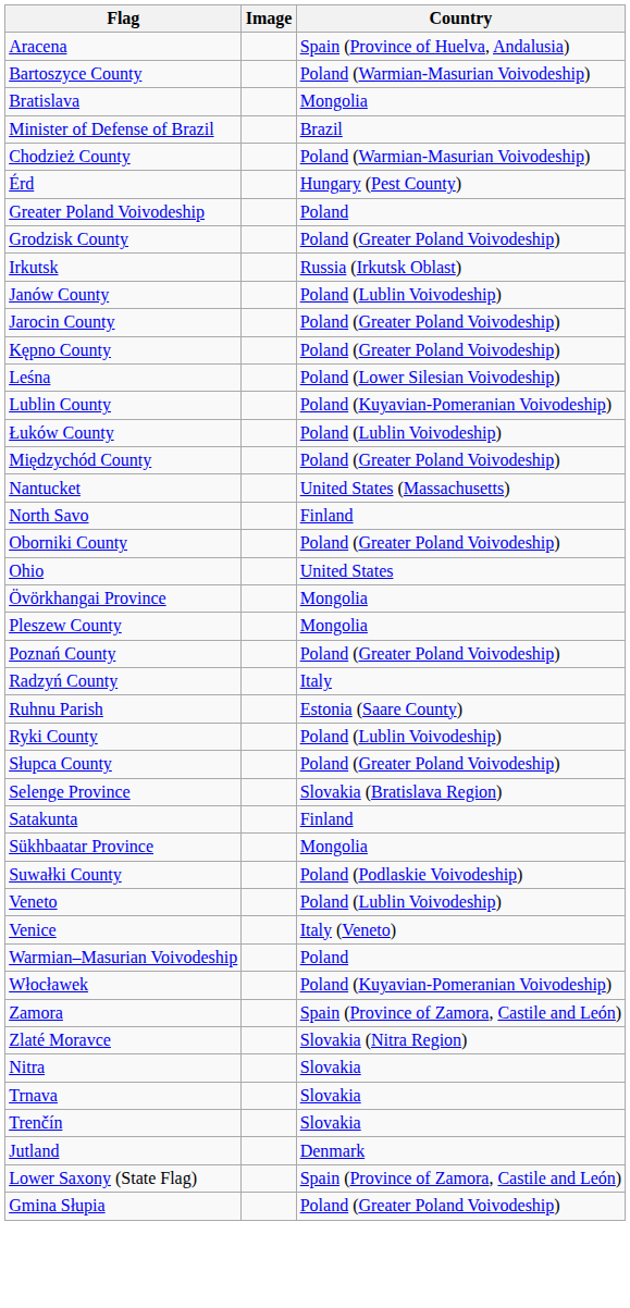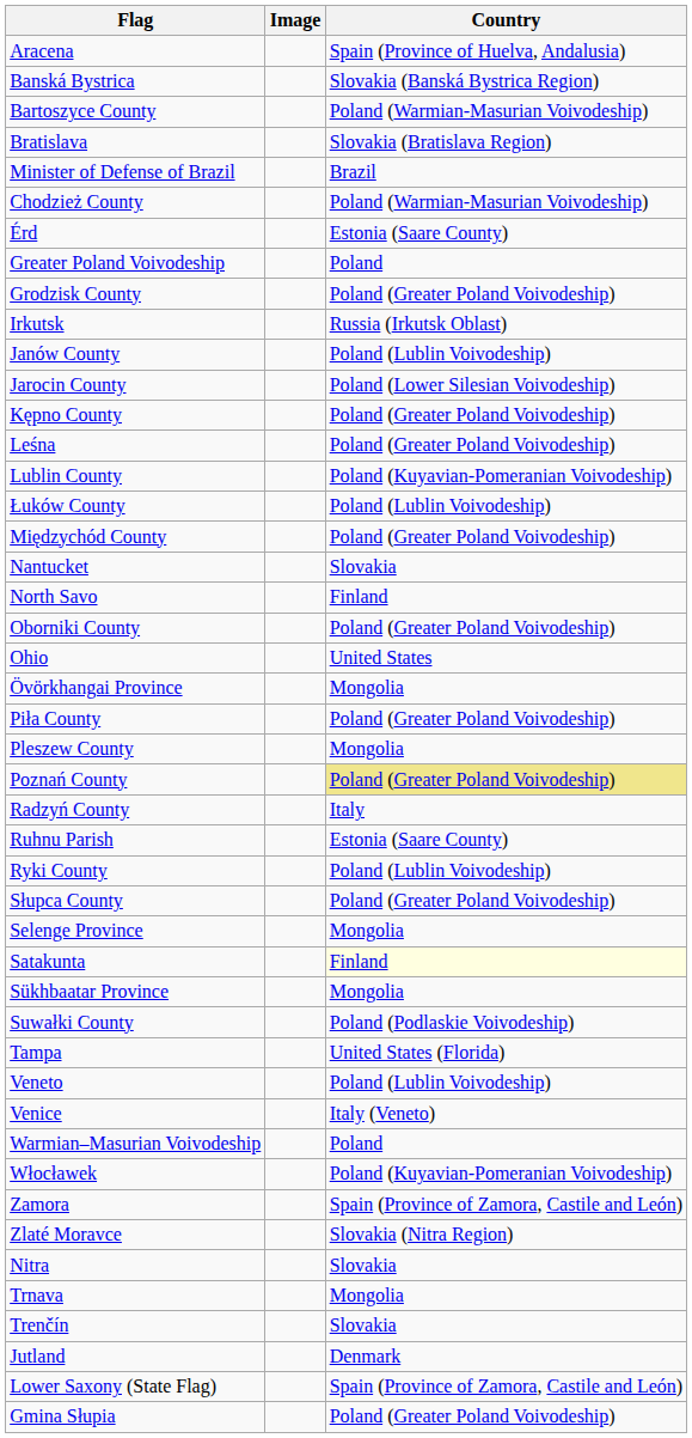 <table class="wikitable">
 <tr>
 <th>Flag</th>
 <th>Image</th>
 <th>Country</th>
 </tr>
 <tr>
 <td><a href='#'>Aracena</a></td>
 <td></td>
 <td><a href='#'>Spain</a> (<a href='#'>Province of Huelva</a>, <a href='#'>Andalusia</a>)</td>
 </tr>
 <tr>
+<td><a href='#'>Banská Bystrica</a></td>
+<td></td>
+<td><a href='#'>Slovakia</a> (<a href='#'>Banská Bystrica Region</a>)</td>
+</tr>
+<tr>
 <td><a href='#'>Bartoszyce County</a></td>
 <td></td>
 <td><a href='#'>Poland</a> (<a href='#'>Warmian-Masurian Voivodeship</a>)</td>
 </tr>
 <tr>
 <td><a href='#'>Bratislava</a></td>
 <td></td>
-<td><a href='#'>Mongolia</a></td>
+<td><a href='#'>Slovakia</a> (<a href='#'>Bratislava Region</a>)</td>
 </tr>
 <tr>
 <td><a href='#'>Minister of Defense of Brazil</a></td>
 <td></td>
 <td><a href='#'>Brazil</a></td>
 </tr>
 <tr>
 <td><a href='#'>Chodzież County</a></td>
 <td></td>
 <td><a href='#'>Poland</a> (<a href='#'>Warmian-Masurian Voivodeship</a>)</td>
 </tr>
 <tr>
 <td><a href='#'>Érd</a></td>
 <td></td>
-<td><a href='#'>Hungary</a> (<a href='#'>Pest County</a>)</td>
+<td><a href='#'>Estonia</a> (<a href='#'>Saare County</a>)</td>
 </tr>
 <tr>
 <td><a href='#'>Greater Poland Voivodeship</a></td>
 <td></td>
 <td><a href='#'>Poland</a></td>
 </tr>
 <tr>
 <td><a href='#'>Grodzisk County</a></td>
 <td></td>
 <td><a href='#'>Poland</a> (<a href='#'>Greater Poland Voivodeship</a>)</td>
 </tr>
 <tr>
 <td><a href='#'>Irkutsk</a></td>
 <td></td>
 <td><a href='#'>Russia</a> (<a href='#'>Irkutsk Oblast</a>)</td>
 </tr>
 <tr>
 <td><a href='#'>Janów County</a></td>
 <td></td>
 <td><a href='#'>Poland</a> (<a href='#'>Lublin Voivodeship</a>)</td>
 </tr>
 <tr>
 <td><a href='#'>Jarocin County</a></td>
 <td></td>
-<td><a href='#'>Poland</a> (<a href='#'>Greater Poland Voivodeship</a>)</td>
+<td><a href='#'>Poland</a> (<a href='#'>Lower Silesian Voivodeship</a>)</td>
 </tr>
 <tr>
 <td><a href='#'>Kępno County</a></td>
 <td></td>
 <td><a href='#'>Poland</a> (<a href='#'>Greater Poland Voivodeship</a>)</td>
 </tr>
 <tr>
 <td><a href='#'>Leśna</a></td>
 <td></td>
-<td><a href='#'>Poland</a> (<a href='#'>Lower Silesian Voivodeship</a>)</td>
+<td><a href='#'>Poland</a> (<a href='#'>Greater Poland Voivodeship</a>)</td>
 </tr>
 <tr>
 <td><a href='#'>Lublin County</a></td>
 <td></td>
 <td><a href='#'>Poland</a> (<a href='#'>Kuyavian-Pomeranian Voivodeship</a>)</td>
 </tr>
 <tr>
 <td><a href='#'>Łuków County</a></td>
 <td></td>
 <td><a href='#'>Poland</a> (<a href='#'>Lublin Voivodeship</a>)</td>
 </tr>
 <tr>
 <td><a href='#'>Międzychód County</a></td>
 <td></td>
 <td><a href='#'>Poland</a> (<a href='#'>Greater Poland Voivodeship</a>)</td>
 </tr>
 <tr>
 <td><a href='#'>Nantucket</a></td>
 <td></td>
-<td><a href='#'>United States</a> (<a href='#'>Massachusetts</a>)</td>
+<td><a href='#'>Slovakia</a></td>
 </tr>
 <tr>
 <td><a href='#'>North Savo</a></td>
 <td></td>
 <td><a href='#'>Finland</a></td>
 </tr>
 <tr>
 <td><a href='#'>Oborniki County</a></td>
 <td></td>
 <td><a href='#'>Poland</a> (<a href='#'>Greater Poland Voivodeship</a>)</td>
 </tr>
 <tr>
 <td><a href='#'>Ohio</a></td>
 <td></td>
 <td><a href='#'>United States</a></td>
 </tr>
 <tr>
 <td><a href='#'>Övörkhangai Province</a></td>
 <td></td>
 <td><a href='#'>Mongolia</a></td>
 </tr>
 <tr>
+<td><a href='#'>Piła County</a></td>
+<td></td>
+<td><a href='#'>Poland</a> (<a href='#'>Greater Poland Voivodeship</a>)</td>
+</tr>
+<tr>
 <td><a href='#'>Pleszew County</a></td>
 <td></td>
 <td><a href='#'>Mongolia</a></td>
 </tr>
 <tr>
 <td><a href='#'>Poznań County</a></td>
 <td></td>
-<td><a href='#'>Poland</a> (<a href='#'>Greater Poland Voivodeship</a>)</td>
+<td style="background: khaki;"><a href='#'>Poland</a> (<a href='#'>Greater Poland Voivodeship</a>)</td>
 </tr>
 <tr>
 <td><a href='#'>Radzyń County</a></td>
 <td></td>
 <td><a href='#'>Italy</a></td>
 </tr>
 <tr>
 <td><a href='#'>Ruhnu Parish</a></td>
 <td></td>
 <td><a href='#'>Estonia</a> (<a href='#'>Saare County</a>)</td>
 </tr>
 <tr>
 <td><a href='#'>Ryki County</a></td>
 <td></td>
 <td><a href='#'>Poland</a> (<a href='#'>Lublin Voivodeship</a>)</td>
 </tr>
 <tr>
 <td><a href='#'>Słupca County</a></td>
 <td></td>
 <td><a href='#'>Poland</a> (<a href='#'>Greater Poland Voivodeship</a>)</td>
 </tr>
 <tr>
 <td><a href='#'>Selenge Province</a></td>
 <td></td>
-<td><a href='#'>Slovakia</a> (<a href='#'>Bratislava Region</a>)</td>
+<td><a href='#'>Mongolia</a></td>
 </tr>
 <tr>
 <td><a href='#'>Satakunta</a></td>
 <td></td>
-<td><a href='#'>Finland</a></td>
+<td style="background: lightyellow;"><a href='#'>Finland</a></td>
 </tr>
 <tr>
 <td><a href='#'>Sükhbaatar Province</a></td>
 <td></td>
 <td><a href='#'>Mongolia</a></td>
 </tr>
 <tr>
 <td><a href='#'>Suwałki County</a></td>
 <td></td>
 <td><a href='#'>Poland</a> (<a href='#'>Podlaskie Voivodeship</a>)</td>
+</tr>
+<tr>
+<td><a href='#'>Tampa</a></td>
+<td></td>
+<td><a href='#'>United States</a> (<a href='#'>Florida</a>)</td>
 </tr>
 <tr>
 <td><a href='#'>Veneto</a></td>
 <td></td>
 <td><a href='#'>Poland</a> (<a href='#'>Lublin Voivodeship</a>)</td>
 </tr>
 <tr>
 <td><a href='#'>Venice</a></td>
 <td></td>
 <td><a href='#'>Italy</a> (<a href='#'>Veneto</a>)</td>
 </tr>
 <tr>
 <td><a href='#'>Warmian–Masurian Voivodeship</a></td>
 <td></td>
 <td><a href='#'>Poland</a></td>
 </tr>
 <tr>
 <td><a href='#'>Włocławek</a></td>
 <td></td>
 <td><a href='#'>Poland</a> (<a href='#'>Kuyavian-Pomeranian Voivodeship</a>)</td>
 </tr>
 <tr>
 <td><a href='#'>Zamora</a></td>
 <td></td>
 <td><a href='#'>Spain</a> (<a href='#'>Province of Zamora</a>, <a href='#'>Castile and León</a>)</td>
 </tr>
 <tr>
 <td><a href='#'>Zlaté Moravce</a></td>
 <td></td>
 <td><a href='#'>Slovakia</a> (<a href='#'>Nitra Region</a>)</td>
 </tr>
 <tr>
 <td><a href='#'>Nitra</a></td>
 <td></td>
 <td><a href='#'>Slovakia</a></td>
 </tr>
 <tr>
 <td><a href='#'>Trnava</a></td>
 <td></td>
-<td><a href='#'>Slovakia</a></td>
+<td><a href='#'>Mongolia</a></td>
 </tr>
 <tr>
 <td><a href='#'>Trenčín</a></td>
 <td></td>
 <td><a href='#'>Slovakia</a></td>
 </tr>
 <tr>
 <td><a href='#'>Jutland</a></td>
 <td></td>
 <td><a href='#'>Denmark</a></td>
 </tr>
 <tr>
 <td><a href='#'>Lower Saxony</a> (State Flag)</td>
 <td></td>
 <td><a href='#'>Spain</a> (<a href='#'>Province of Zamora</a>, <a href='#'>Castile and León</a>)</td>
 </tr>
 <tr>
 <td><a href='#'>Gmina Słupia</a></td>
 <td></td>
 <td><a href='#'>Poland</a> (<a href='#'>Greater Poland Voivodeship</a>)</td>
 </tr>
 </table>
